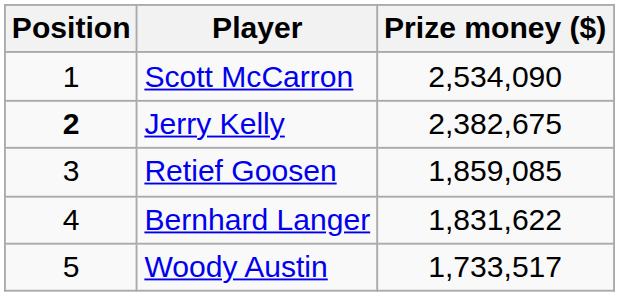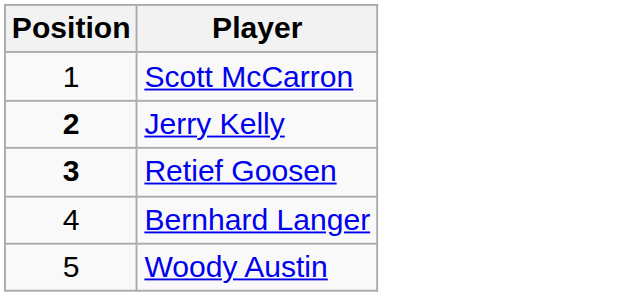 <table class="wikitable">
 <tr>
 <th>Position</th>
 <th>Player</th>
-<th>Prize money ($)</th>
 </tr>
 <tr>
 <td align=center>1</td>
 <td> <a href='#'>Scott McCarron</a></td>
-<td align=center>2,534,090</td>
 </tr>
 <tr>
 <td align=center><strong>2</strong></td>
 <td> <a href='#'>Jerry Kelly</a></td>
-<td align=center>2,382,675</td>
 </tr>
 <tr>
-<td align=center>3</td>
+<td align=center><strong>3</strong></td>
 <td> <a href='#'>Retief Goosen</a></td>
-<td align=center>1,859,085</td>
 </tr>
 <tr>
 <td align=center>4</td>
 <td> <a href='#'>Bernhard Langer</a></td>
-<td align=center>1,831,622</td>
 </tr>
 <tr>
 <td align=center>5</td>
 <td> <a href='#'>Woody Austin</a></td>
-<td align=center>1,733,517</td>
 </tr>
 </table>
